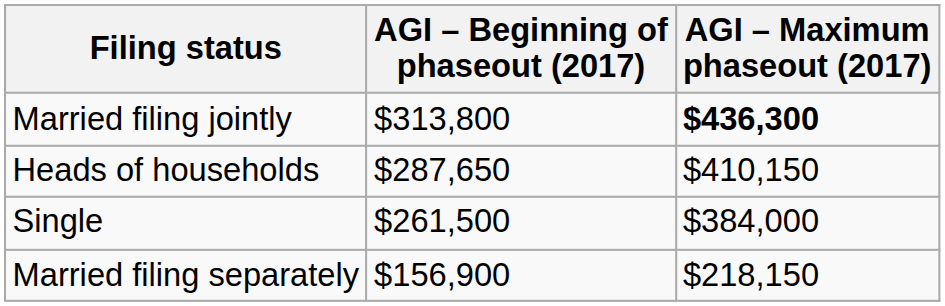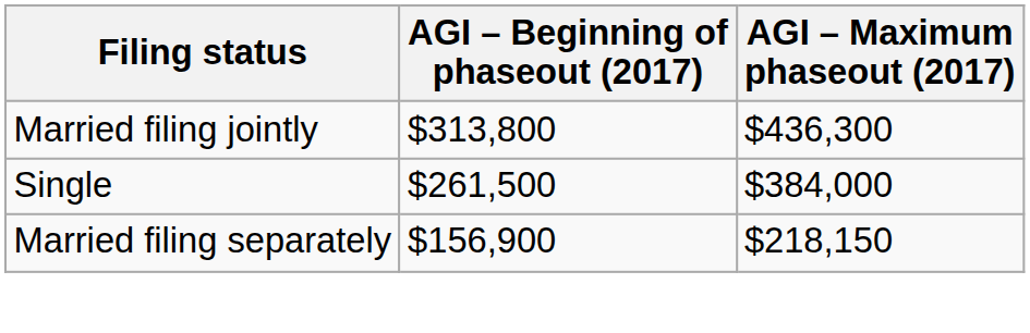 <table class="wikitable" border="1">
 <tr>
 <th>Filing status</th>
 <th>AGI – Beginning of <br>phaseout (2017)</th>
 <th>AGI – Maximum <br>phaseout (2017)</th>
 </tr>
 <tr>
 <td>Married filing jointly</td>
 <td>$313,800</td>
-<td><strong>$436,300</strong></td>
-</tr>
-<tr>
-<td>Heads of households</td>
-<td>$287,650</td>
-<td>$410,150</td>
+<td>$436,300</td>
 </tr>
 <tr>
 <td>Single</td>
 <td>$261,500</td>
 <td>$384,000</td>
 </tr>
 <tr>
 <td>Married filing separately</td>
 <td>$156,900</td>
 <td>$218,150</td>
 </tr>
 </table>
